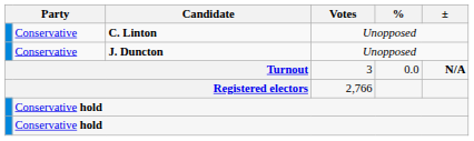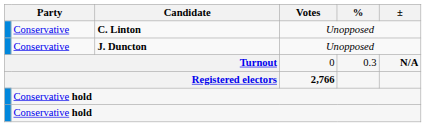 <table class=wikitable>
 <tr>
 <th scope="col" colspan="2" style="width: 130px">Party</th>
 <th scope="col" style="width: 17em">Candidate</th>
 <th scope="col" style="width: 5em">Votes</th>
 <th scope="col" style="width: 3.5em">%</th>
 <th scope="col" style="width: 3.5em">±</th>
 </tr>
 <tr>
 <td style="background:#0087DC;"></td>
 <td><a href='#'>Conservative</a></td>
 <td><strong>C. Linton</strong></td>
 <td style="text-align: center; "colspan="3"><em>Unopposed</em></td>
 </tr>
 <tr>
 <td style="background:#0087DC;"></td>
 <td><a href='#'>Conservative</a></td>
 <td><strong>J. Duncton</strong></td>
 <td style="text-align: center; "colspan="3"><em>Unopposed</em></td>
 </tr>
 <tr style="background-color:#F6F6F6">
 <th colspan="3" style="text-align: right; margin-right: 0.5em"><a href='#'>Turnout</a></th>
-<td style="text-align: right; margin-right: 0.5em">3</td>
-<td style="text-align: right; margin-right: 0.5em">0.0</td>
+<td style="text-align: right; margin-right: 0.5em">0</td>
+<td style="text-align: right; margin-right: 0.5em">0.3</td>
 <td style="text-align: right; margin-right: 0.5em"><strong>N/A</strong></td>
 </tr>
 <tr style="background-color:#F6F6F6;">
 <th colspan="3" style="text-align:right;"><a href='#'>Registered electors</a></th>
-<td style="text-align:right; margin-right:0.5em">2,766</td>
+<td style="text-align:right; margin-right:0.5em"><strong>2,766</strong></td>
 <td></td>
 <td></td>
 </tr>
 <tr style="background-color:#F6F6F6">
 <td style="background:#0087DC;"></td>
 <td colspan="5"><a href='#'>Conservative</a> <strong>hold</strong></td>
 </tr>
 <tr style="background-color:#F6F6F6">
 <td style="background:#0087DC;"></td>
 <td colspan="5"><a href='#'>Conservative</a> <strong>hold</strong></td>
 </tr>
 </table>
